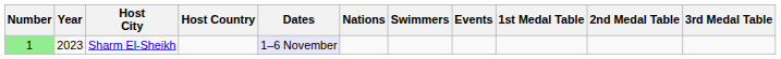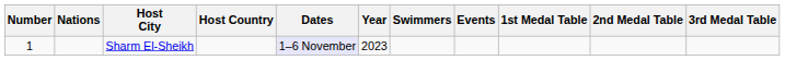 <table class="wikitable sortable" width= style="font-size:100%; text-align:center;">
 <tr>
 <th>Number</th>
-<th>Year</th>
+<th>Nations</th>
 <th>Host<br>City</th>
 <th>Host Country</th>
 <th>Dates</th>
-<th>Nations</th>
+<th>Year</th>
 <th>Swimmers</th>
 <th>Events</th>
 <th>1st Medal Table</th>
 <th>2nd Medal Table</th>
 <th>3rd Medal Table</th>
 </tr>
 <tr>
-<td align=center style="background: lightgreen;">1</td>
-<td align=center>2023</td>
+<td align=center>1</td>
+<td align=center></td>
 <td><a href='#'>Sharm El-Sheikh</a></td>
 <td></td>
 <td style="background: lavender;">1–6 November</td>
-<td align=center></td>
+<td align=center>2023</td>
 <td align=center></td>
 <td align=center></td>
 <td></td>
 <td></td>
 <td></td>
 </tr>
 </table>
